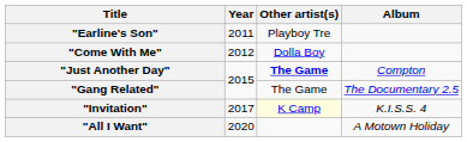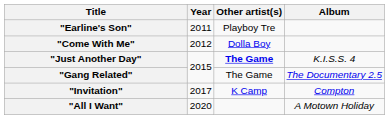 <table class="wikitable plainrowheaders" style="text-align:center;">
 <tr>
 <th scope="col" style="width:18em;">Title</th>
 <th scope="col">Year</th>
 <th scope="col">Other artist(s)</th>
 <th scope="col">Album</th>
 </tr>
 <tr>
 <th scope="row">"Earline's Son"</th>
 <td>2011</td>
 <td>Playboy Tre</td>
 <td></td>
 </tr>
 <tr>
 <th scope="row">"Come With Me"</th>
 <td>2012</td>
 <td><a href='#'>Dolla Boy</a></td>
 <td></td>
 </tr>
 <tr>
 <th scope="row">"Just Another Day"</th>
 <td rowspan="2">2015</td>
 <td><strong><a href='#'>The Game</a></strong></td>
-<td><em><a href='#'>Compton</a></em></td>
+<td><em>K.I.S.S. 4</em></td>
 </tr>
 <tr>
 <th scope="row">"Gang Related"</th>
 <td>The Game</td>
 <td><em><a href='#'>The Documentary 2.5</a></em></td>
 </tr>
 <tr>
 <th scope="row">"Invitation"</th>
 <td>2017</td>
-<td style="background: lightyellow;"><a href='#'>K Camp</a></td>
-<td><em>K.I.S.S. 4</em></td>
+<td><a href='#'>K Camp</a></td>
+<td><em><a href='#'>Compton</a></em></td>
 </tr>
 <tr>
 <th scope="row">"All I Want"</th>
 <td>2020</td>
 <td></td>
 <td><em>A Motown Holiday</em></td>
 </tr>
 </table>
